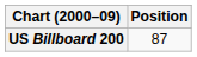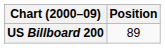 <table class="wikitable sortable plainrowheaders">
 <tr>
 <th scope="col">Chart (2000–09)</th>
 <th scope="col">Position</th>
 </tr>
 <tr>
 <th scope="row">US <em>Billboard</em> 200</th>
-<td style="text-align:center;">87</td>
+<td style="text-align:center;">89</td>
 </tr>
 </table>
